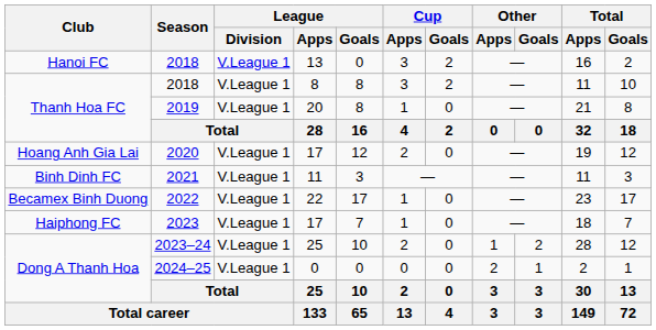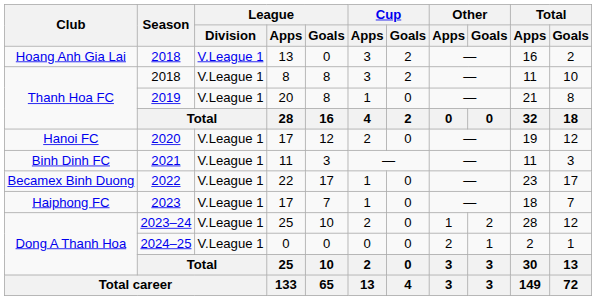 <table class="wikitable" style="text-align:center">
 <tr>
 <th rowspan="2">Club</th>
 <th rowspan="2">Season</th>
 <th colspan="3">League</th>
 <th colspan="2"><a href='#'>Cup</a></th>
 <th colspan="2">Other</th>
 <th colspan="2">Total</th>
 </tr>
 <tr>
 <th>Division</th>
 <th>Apps</th>
 <th>Goals</th>
 <th>Apps</th>
 <th>Goals</th>
 <th>Apps</th>
 <th>Goals</th>
 <th>Apps</th>
 <th>Goals</th>
 </tr>
 <tr>
-<td><a href='#'>Hanoi FC</a></td>
+<td><a href='#'>Hoang Anh Gia Lai</a></td>
 <td><a href='#'>2018</a></td>
 <td><a href='#'>V.League 1</a></td>
 <td>13</td>
 <td>0</td>
 <td>3</td>
 <td>2</td>
 <td colspan="2">—</td>
 <td>16</td>
 <td>2</td>
 </tr>
 <tr>
 <td rowspan="3"><a href='#'>Thanh Hoa FC</a></td>
 <td>2018</td>
 <td>V.League 1</td>
 <td>8</td>
 <td>8</td>
 <td>3</td>
 <td>2</td>
 <td colspan="2">—</td>
 <td>11</td>
 <td>10</td>
 </tr>
 <tr>
 <td><a href='#'>2019</a></td>
 <td>V.League 1</td>
 <td>20</td>
 <td>8</td>
 <td>1</td>
 <td>0</td>
 <td colspan="2">—</td>
 <td>21</td>
 <td>8</td>
 </tr>
 <tr>
 <th colspan="2">Total</th>
 <th>28</th>
 <th>16</th>
 <th>4</th>
 <th>2</th>
 <th>0</th>
 <th>0</th>
 <th>32</th>
 <th>18</th>
 </tr>
 <tr>
-<td><a href='#'>Hoang Anh Gia Lai</a></td>
+<td><a href='#'>Hanoi FC</a></td>
 <td><a href='#'>2020</a></td>
 <td>V.League 1</td>
 <td>17</td>
 <td>12</td>
 <td>2</td>
 <td>0</td>
 <td colspan="2">—</td>
 <td>19</td>
 <td>12</td>
 </tr>
 <tr>
 <td><a href='#'>Binh Dinh FC</a></td>
 <td><a href='#'>2021</a></td>
 <td>V.League 1</td>
 <td>11</td>
 <td>3</td>
 <td colspan="2">—</td>
 <td colspan="2">—</td>
 <td>11</td>
 <td>3</td>
 </tr>
 <tr>
 <td><a href='#'>Becamex Binh Duong</a></td>
 <td><a href='#'>2022</a></td>
 <td>V.League 1</td>
 <td>22</td>
 <td>17</td>
 <td>1</td>
 <td>0</td>
 <td colspan="2">—</td>
 <td>23</td>
 <td>17</td>
 </tr>
 <tr>
 <td><a href='#'>Haiphong FC</a></td>
 <td><a href='#'>2023</a></td>
 <td>V.League 1</td>
 <td>17</td>
 <td>7</td>
 <td>1</td>
 <td>0</td>
 <td colspan="2">—</td>
 <td>18</td>
 <td>7</td>
 </tr>
 <tr>
 <td rowspan="3"><a href='#'>Dong A Thanh Hoa</a></td>
 <td><a href='#'>2023–24</a></td>
 <td>V.League 1</td>
 <td>25</td>
 <td>10</td>
 <td>2</td>
 <td>0</td>
 <td>1</td>
 <td>2</td>
 <td>28</td>
 <td>12</td>
 </tr>
 <tr>
 <td><a href='#'>2024–25</a></td>
 <td>V.League 1</td>
 <td>0</td>
 <td>0</td>
 <td>0</td>
 <td>0</td>
 <td>2</td>
 <td>1</td>
 <td>2</td>
 <td>1</td>
 </tr>
 <tr>
 <th colspan="2">Total</th>
 <th>25</th>
 <th>10</th>
 <th>2</th>
 <th>0</th>
 <th>3</th>
 <th>3</th>
 <th>30</th>
 <th>13</th>
 </tr>
 <tr>
 <th colspan="3">Total career</th>
 <th>133</th>
 <th>65</th>
 <th>13</th>
 <th>4</th>
 <th>3</th>
 <th>3</th>
 <th>149</th>
 <th>72</th>
 </tr>
 </table>
